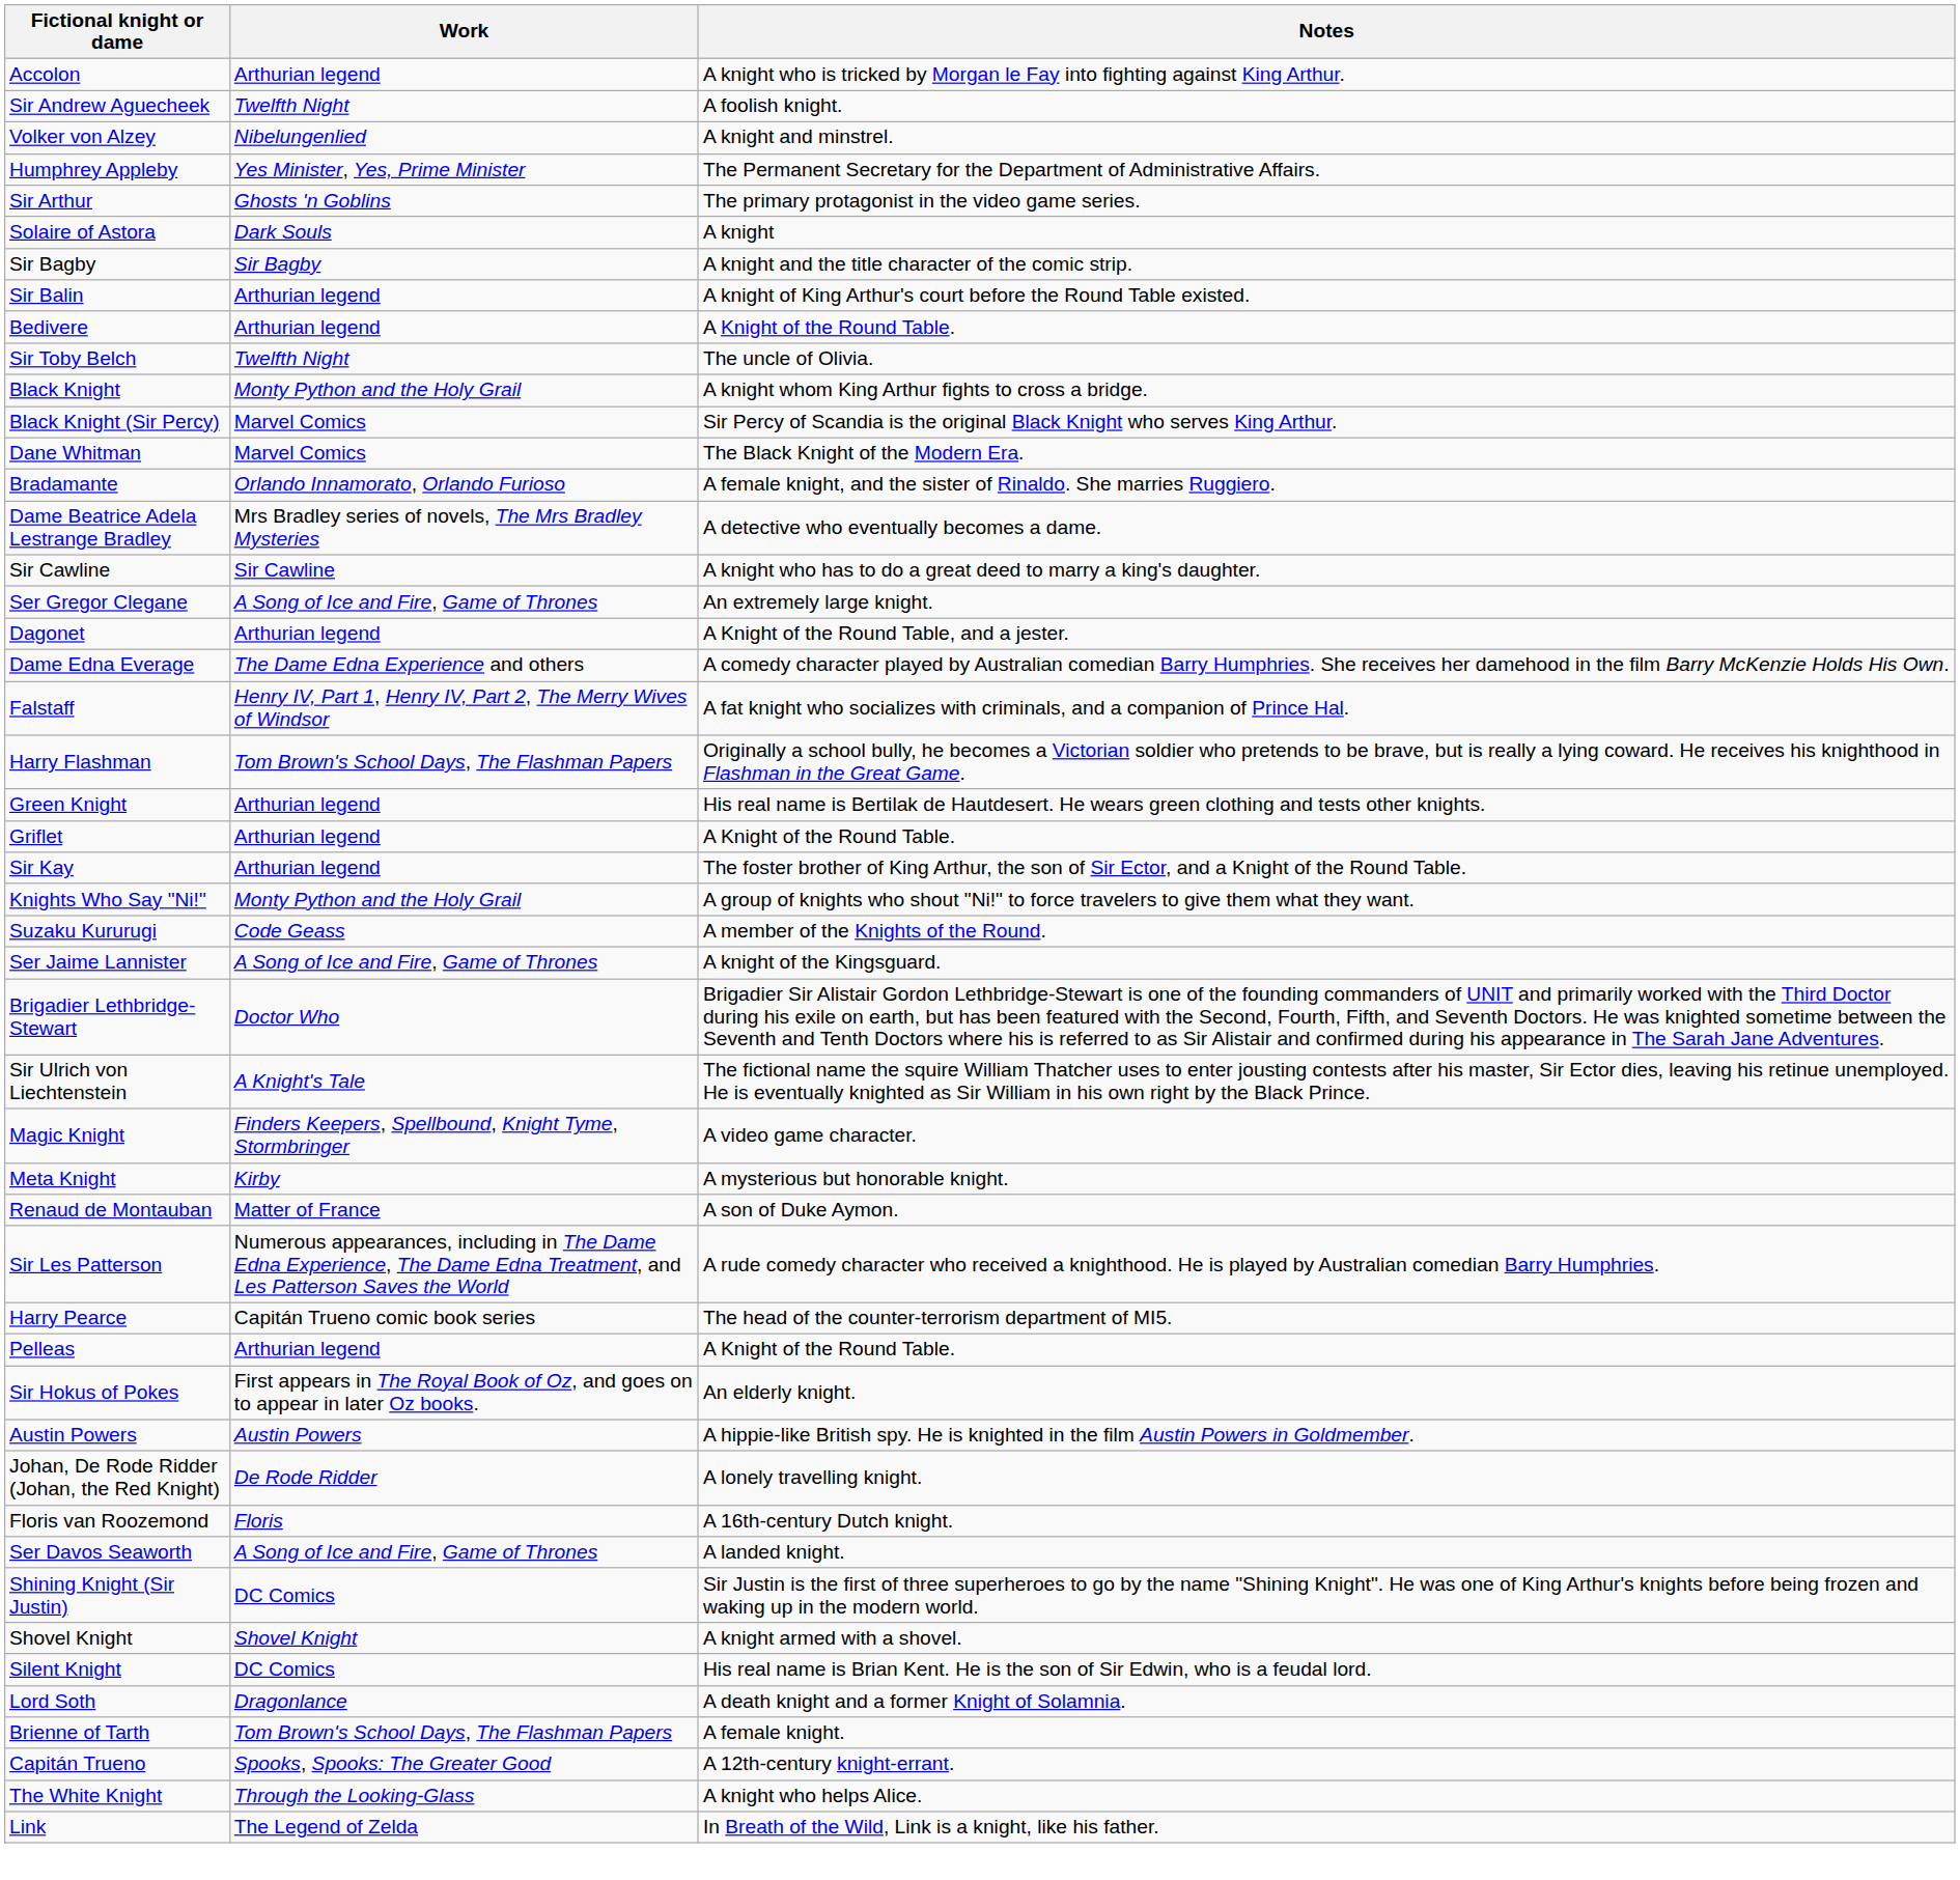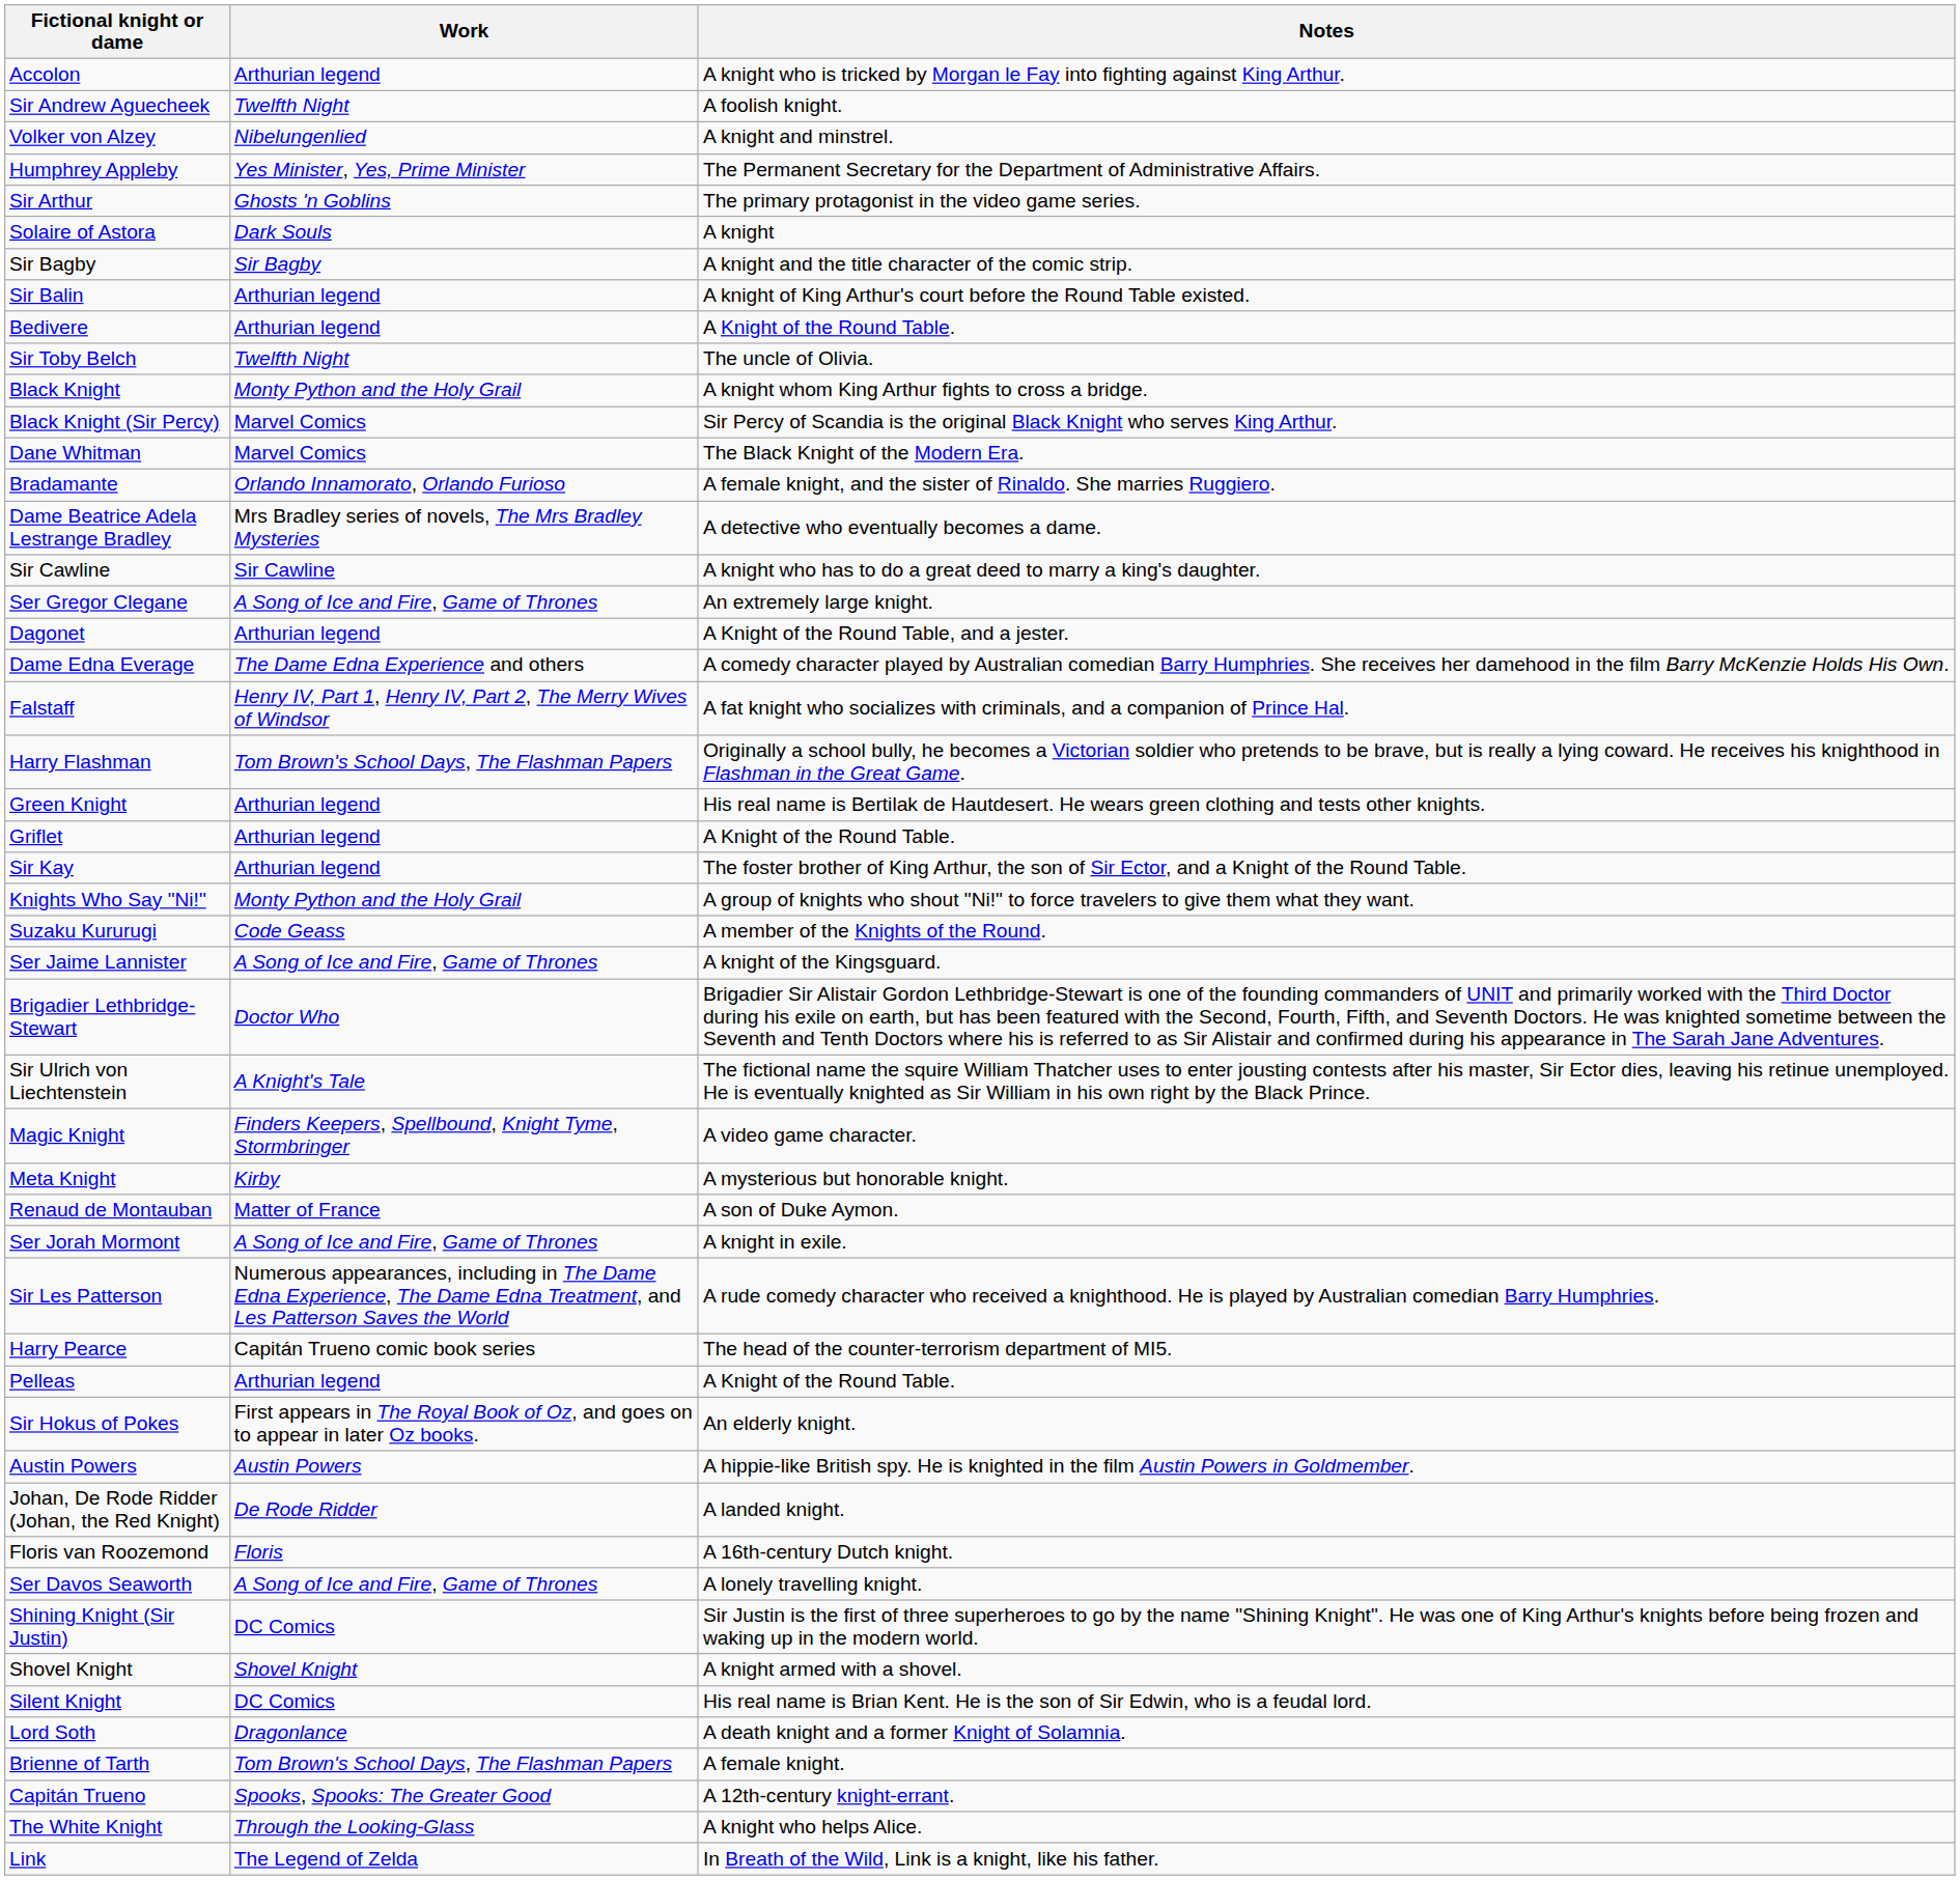 <table class="wikitable sortable">
 <tr>
 <th>Fictional knight or dame</th>
 <th>Work</th>
 <th class="unsortable">Notes</th>
 </tr>
 <tr>
 <td><a href='#'>Accolon</a></td>
 <td><a href='#'>Arthurian legend</a></td>
 <td>A knight who is tricked by <a href='#'>Morgan le Fay</a> into fighting against <a href='#'>King Arthur</a>.</td>
 </tr>
 <tr>
 <td><a href='#'>Sir Andrew Aguecheek</a></td>
 <td><em><a href='#'>Twelfth Night</a></em></td>
 <td>A foolish knight.</td>
 </tr>
 <tr>
 <td><a href='#'>Volker von Alzey</a></td>
 <td><em><a href='#'>Nibelungenlied</a></em></td>
 <td>A knight and minstrel.</td>
 </tr>
 <tr>
 <td><a href='#'>Humphrey Appleby</a></td>
 <td><em><a href='#'>Yes Minister</a></em>, <em><a href='#'>Yes, Prime Minister</a></em></td>
 <td>The Permanent Secretary for the Department of Administrative Affairs.</td>
 </tr>
 <tr>
 <td><a href='#'>Sir Arthur</a></td>
 <td><em><a href='#'>Ghosts 'n Goblins</a></em></td>
 <td>The primary protagonist in the video game series.</td>
 </tr>
 <tr>
 <td><a href='#'>Solaire of Astora</a></td>
 <td><em><a href='#'>Dark Souls</a></em></td>
 <td>A knight</td>
 </tr>
 <tr>
 <td>Sir Bagby</td>
 <td><em><a href='#'>Sir Bagby</a></em></td>
 <td>A knight and the title character of the comic strip.</td>
 </tr>
 <tr>
 <td><a href='#'>Sir Balin</a></td>
 <td><a href='#'>Arthurian legend</a></td>
 <td>A knight of King Arthur's court before the Round Table existed.</td>
 </tr>
 <tr>
 <td><a href='#'>Bedivere</a></td>
 <td><a href='#'>Arthurian legend</a></td>
 <td>A <a href='#'>Knight of the Round Table</a>.</td>
 </tr>
 <tr>
 <td><a href='#'>Sir Toby Belch</a></td>
 <td><em><a href='#'>Twelfth Night</a></em></td>
 <td>The uncle of Olivia.</td>
 </tr>
 <tr>
 <td><a href='#'>Black Knight</a></td>
 <td><em><a href='#'>Monty Python and the Holy Grail</a></em></td>
 <td>A knight whom King Arthur fights to cross a bridge.</td>
 </tr>
 <tr>
 <td><a href='#'>Black Knight (Sir Percy)</a></td>
 <td><a href='#'>Marvel Comics</a></td>
 <td>Sir Percy of Scandia is the original <a href='#'>Black Knight</a> who serves <a href='#'>King Arthur</a>.</td>
 </tr>
 <tr>
 <td><a href='#'>Dane Whitman</a></td>
 <td><a href='#'>Marvel Comics</a></td>
 <td>The Black Knight of the <a href='#'>Modern Era</a>.</td>
 </tr>
 <tr>
 <td><a href='#'>Bradamante</a></td>
 <td><em><a href='#'>Orlando Innamorato</a></em>, <em><a href='#'>Orlando Furioso</a></em></td>
 <td>A female knight, and the sister of <a href='#'>Rinaldo</a>. She marries <a href='#'>Ruggiero</a>.</td>
 </tr>
 <tr>
 <td><a href='#'>Dame Beatrice Adela Lestrange Bradley</a></td>
 <td>Mrs Bradley series of novels, <em><a href='#'>The Mrs Bradley Mysteries</a></em></td>
 <td>A detective who eventually becomes a dame.</td>
 </tr>
 <tr>
 <td>Sir Cawline</td>
 <td><a href='#'>Sir Cawline</a></td>
 <td>A knight who has to do a great deed to marry a king's daughter.</td>
 </tr>
 <tr>
 <td><a href='#'>Ser Gregor Clegane</a></td>
 <td><em><a href='#'>A Song of Ice and Fire</a></em>, <em><a href='#'>Game of Thrones</a></em></td>
 <td>An extremely large knight.</td>
 </tr>
 <tr>
 <td><a href='#'>Dagonet</a></td>
 <td><a href='#'>Arthurian legend</a></td>
 <td>A Knight of the Round Table, and a jester.</td>
 </tr>
 <tr>
 <td><a href='#'>Dame Edna Everage</a></td>
 <td><em><a href='#'>The Dame Edna Experience</a></em> and others</td>
 <td>A comedy character played by Australian comedian <a href='#'>Barry Humphries</a>. She receives her damehood in the film <em>Barry McKenzie Holds His Own</em>.</td>
 </tr>
 <tr>
 <td><a href='#'>Falstaff</a></td>
 <td><em><a href='#'>Henry IV, Part 1</a></em>, <em><a href='#'>Henry IV, Part 2</a></em>, <em><a href='#'>The Merry Wives of Windsor</a></em></td>
 <td>A fat knight who socializes with criminals, and a companion of <a href='#'>Prince Hal</a>.</td>
 </tr>
 <tr>
 <td><a href='#'>Harry Flashman</a></td>
 <td><em><a href='#'>Tom Brown's School Days</a></em>, <em><a href='#'>The Flashman Papers</a></em></td>
 <td>Originally a school bully, he becomes a <a href='#'>Victorian</a> soldier who pretends to be brave, but is really a lying coward. He receives his knighthood in <em><a href='#'>Flashman in the Great Game</a></em>.</td>
 </tr>
 <tr>
 <td><a href='#'>Green Knight</a></td>
 <td><a href='#'>Arthurian legend</a></td>
 <td>His real name is Bertilak de Hautdesert. He wears green clothing and tests other knights.</td>
 </tr>
 <tr>
 <td><a href='#'>Griflet</a></td>
 <td><a href='#'>Arthurian legend</a></td>
 <td>A Knight of the Round Table.</td>
 </tr>
 <tr>
 <td><a href='#'>Sir Kay</a></td>
 <td><a href='#'>Arthurian legend</a></td>
 <td>The foster brother of King Arthur, the son of <a href='#'>Sir Ector</a>, and a Knight of the Round Table.</td>
 </tr>
 <tr>
 <td><a href='#'>Knights Who Say "Ni!"</a></td>
 <td><em><a href='#'>Monty Python and the Holy Grail</a></em></td>
 <td>A group of knights who shout "Ni!" to force travelers to give them what they want.</td>
 </tr>
 <tr>
 <td><a href='#'>Suzaku Kururugi</a></td>
 <td><em><a href='#'>Code Geass</a></em></td>
 <td>A member of the <a href='#'>Knights of the Round</a>.</td>
 </tr>
 <tr>
 <td><a href='#'>Ser Jaime Lannister</a></td>
 <td><em><a href='#'>A Song of Ice and Fire</a></em>, <em><a href='#'>Game of Thrones</a></em></td>
 <td>A knight of the Kingsguard.</td>
 </tr>
 <tr>
 <td><a href='#'>Brigadier Lethbridge-Stewart</a></td>
 <td><em><a href='#'>Doctor Who</a></em></td>
 <td>Brigadier Sir Alistair Gordon Lethbridge-Stewart is one of the founding commanders of <a href='#'>UNIT</a> and primarily worked with the <a href='#'>Third Doctor</a> during his exile on earth, but has been featured with the Second, Fourth, Fifth, and Seventh Doctors. He was knighted sometime between the Seventh and Tenth Doctors where his is referred to as Sir Alistair and confirmed during his appearance in <a href='#'>The Sarah Jane Adventures</a>.</td>
 </tr>
 <tr>
 <td>Sir Ulrich von Liechtenstein</td>
 <td><em><a href='#'>A Knight's Tale</a></em></td>
 <td>The fictional name the squire William Thatcher uses to enter jousting contests after his master, Sir Ector dies, leaving his retinue unemployed. He is eventually knighted as Sir William in his own right by the Black Prince.</td>
 </tr>
 <tr>
 <td><a href='#'>Magic Knight</a></td>
 <td><em><a href='#'>Finders Keepers</a></em>, <em><a href='#'>Spellbound</a></em>, <em><a href='#'>Knight Tyme</a></em>, <em><a href='#'>Stormbringer</a></em></td>
 <td>A video game character.</td>
 </tr>
 <tr>
 <td><a href='#'>Meta Knight</a></td>
 <td><em><a href='#'>Kirby</a></em></td>
 <td>A mysterious but honorable knight.</td>
 </tr>
 <tr>
 <td><a href='#'>Renaud de Montauban</a></td>
 <td><a href='#'>Matter of France</a></td>
 <td>A son of Duke Aymon.</td>
 </tr>
 <tr>
+<td><a href='#'>Ser Jorah Mormont</a></td>
+<td><em><a href='#'>A Song of Ice and Fire</a></em>, <em><a href='#'>Game of Thrones</a></em></td>
+<td>A knight in exile.</td>
+</tr>
+<tr>
 <td><a href='#'>Sir Les Patterson</a></td>
 <td>Numerous appearances, including in <em><a href='#'>The Dame Edna Experience</a></em>, <em><a href='#'>The Dame Edna Treatment</a></em>, and <em><a href='#'>Les Patterson Saves the World</a></em></td>
 <td>A rude comedy character who received a knighthood. He is played by Australian comedian <a href='#'>Barry Humphries</a>.</td>
 </tr>
 <tr>
 <td><a href='#'>Harry Pearce</a></td>
 <td>Capitán Trueno comic book series</td>
 <td>The head of the counter-terrorism department of MI5.</td>
 </tr>
 <tr>
 <td><a href='#'>Pelleas</a></td>
 <td><a href='#'>Arthurian legend</a></td>
 <td>A Knight of the Round Table.</td>
 </tr>
 <tr>
 <td><a href='#'>Sir Hokus of Pokes</a></td>
 <td>First appears in <em><a href='#'>The Royal Book of Oz</a></em>, and goes on to appear in later <a href='#'>Oz books</a>.</td>
 <td>An elderly knight.</td>
 </tr>
 <tr>
 <td><a href='#'>Austin Powers</a></td>
 <td><em><a href='#'>Austin Powers</a></em></td>
 <td>A hippie-like British spy. He is knighted in the film <em><a href='#'>Austin Powers in Goldmember</a></em>.</td>
 </tr>
 <tr>
 <td>Johan, De Rode Ridder (Johan, the Red Knight)</td>
 <td><em><a href='#'>De Rode Ridder</a></em></td>
-<td>A lonely travelling knight.</td>
+<td>A landed knight.</td>
 </tr>
 <tr>
 <td>Floris van Roozemond</td>
 <td><em><a href='#'>Floris</a></em></td>
 <td>A 16th-century Dutch knight.</td>
 </tr>
 <tr>
 <td><a href='#'>Ser Davos Seaworth</a></td>
 <td><em><a href='#'>A Song of Ice and Fire</a></em>, <em><a href='#'>Game of Thrones</a></em></td>
-<td>A landed knight.</td>
+<td>A lonely travelling knight.</td>
 </tr>
 <tr>
 <td><a href='#'>Shining Knight (Sir Justin)</a></td>
 <td><a href='#'>DC Comics</a></td>
 <td>Sir Justin is the first of three superheroes to go by the name "Shining Knight". He was one of King Arthur's knights before being frozen and waking up in the modern world.</td>
 </tr>
 <tr>
 <td>Shovel Knight</td>
 <td><em><a href='#'>Shovel Knight</a></em></td>
 <td>A knight armed with a shovel.</td>
 </tr>
 <tr>
 <td><a href='#'>Silent Knight</a></td>
 <td><a href='#'>DC Comics</a></td>
 <td>His real name is Brian Kent. He is the son of Sir Edwin, who is a feudal lord.</td>
 </tr>
 <tr>
 <td><a href='#'>Lord Soth</a></td>
 <td><em><a href='#'>Dragonlance</a></em></td>
 <td>A death knight and a former <a href='#'>Knight of Solamnia</a>.</td>
 </tr>
 <tr>
 <td><a href='#'>Brienne of Tarth</a></td>
 <td><em><a href='#'>Tom Brown's School Days</a></em>, <em><a href='#'>The Flashman Papers</a></em></td>
 <td>A female knight.</td>
 </tr>
 <tr>
 <td><a href='#'>Capitán Trueno</a></td>
 <td><em><a href='#'>Spooks</a></em>, <em><a href='#'>Spooks: The Greater Good</a></em></td>
 <td>A 12th-century <a href='#'>knight-errant</a>.</td>
 </tr>
 <tr>
 <td><a href='#'>The White Knight</a></td>
 <td><em><a href='#'>Through the Looking-Glass</a></em></td>
 <td>A knight who helps Alice.</td>
 </tr>
 <tr>
 <td><a href='#'>Link</a></td>
 <td><a href='#'>The Legend of Zelda</a></td>
 <td>In <a href='#'>Breath of the Wild</a>, Link is a knight, like his father.</td>
 </tr>
 </table>
